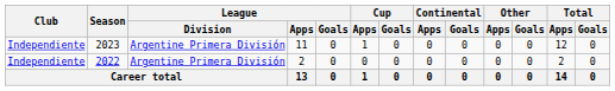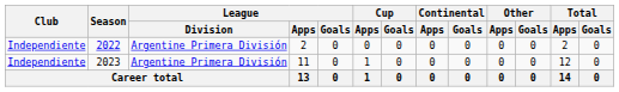 <table class="wikitable" style="text-align: center">
 <tr>
 <th rowspan="2">Club</th>
 <th rowspan="2">Season</th>
 <th colspan="3">League</th>
 <th colspan="2">Cup</th>
 <th colspan="2">Continental</th>
 <th colspan="2">Other</th>
 <th colspan="2">Total</th>
 </tr>
 <tr>
 <th>Division</th>
 <th>Apps</th>
 <th>Goals</th>
 <th>Apps</th>
 <th>Goals</th>
 <th>Apps</th>
 <th>Goals</th>
 <th>Apps</th>
 <th>Goals</th>
 <th>Apps</th>
 <th>Goals</th>
 </tr>
 <tr>
 <td><a href='#'>Independiente</a></td>
+<td><a href='#'>2022</a></td>
+<td><a href='#'>Argentine Primera División</a></td>
+<td>2</td>
+<td>0</td>
+<td>0</td>
+<td>0</td>
+<td>0</td>
+<td>0</td>
+<td>0</td>
+<td>0</td>
+<td>2</td>
+<td>0</td>
+</tr>
+<tr>
+<td><a href='#'>Independiente</a></td>
 <td>2023</td>
 <td><a href='#'>Argentine Primera División</a></td>
 <td>11</td>
 <td>0</td>
 <td>1</td>
 <td>0</td>
 <td>0</td>
 <td>0</td>
 <td>0</td>
 <td>0</td>
 <td>12</td>
-<td>0</td>
-</tr>
-<tr>
-<td><a href='#'>Independiente</a></td>
-<td><a href='#'>2022</a></td>
-<td><a href='#'>Argentine Primera División</a></td>
-<td>2</td>
-<td>0</td>
-<td>0</td>
-<td>0</td>
-<td>0</td>
-<td>0</td>
-<td>0</td>
-<td>0</td>
-<td>2</td>
 <td>0</td>
 </tr>
 <tr>
 <th colspan="3">Career total</th>
 <th>13</th>
 <th>0</th>
 <th>1</th>
 <th>0</th>
 <th>0</th>
 <th>0</th>
 <th>0</th>
 <th>0</th>
 <th>14</th>
 <th>0</th>
 </tr>
 </table>
